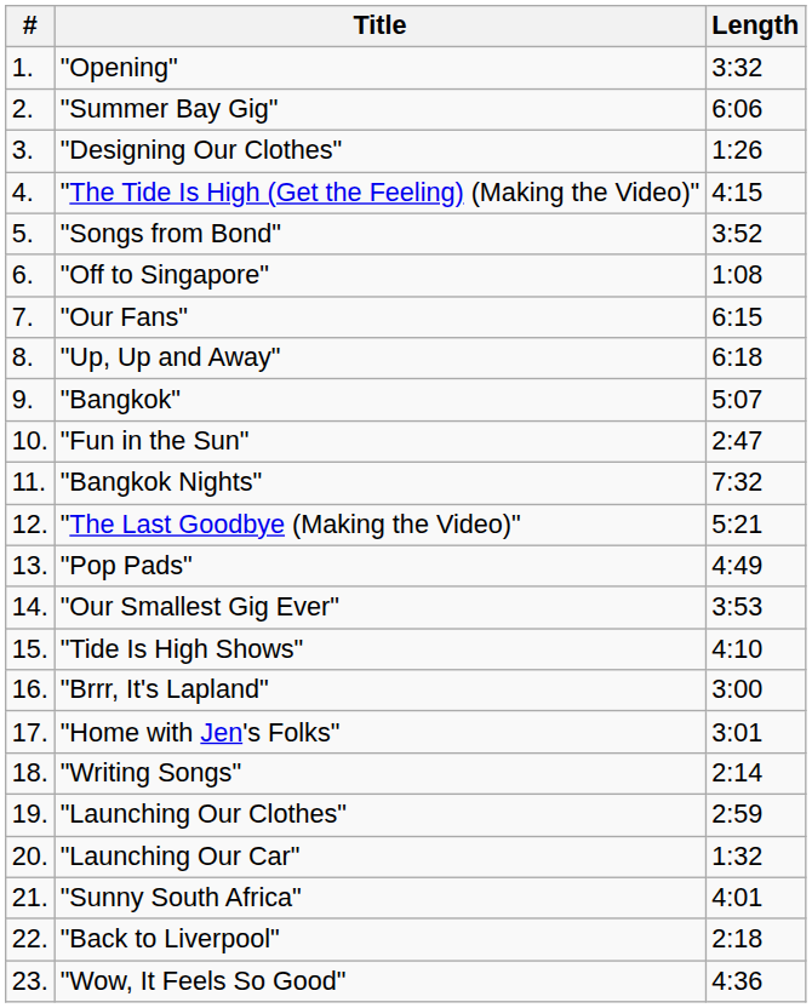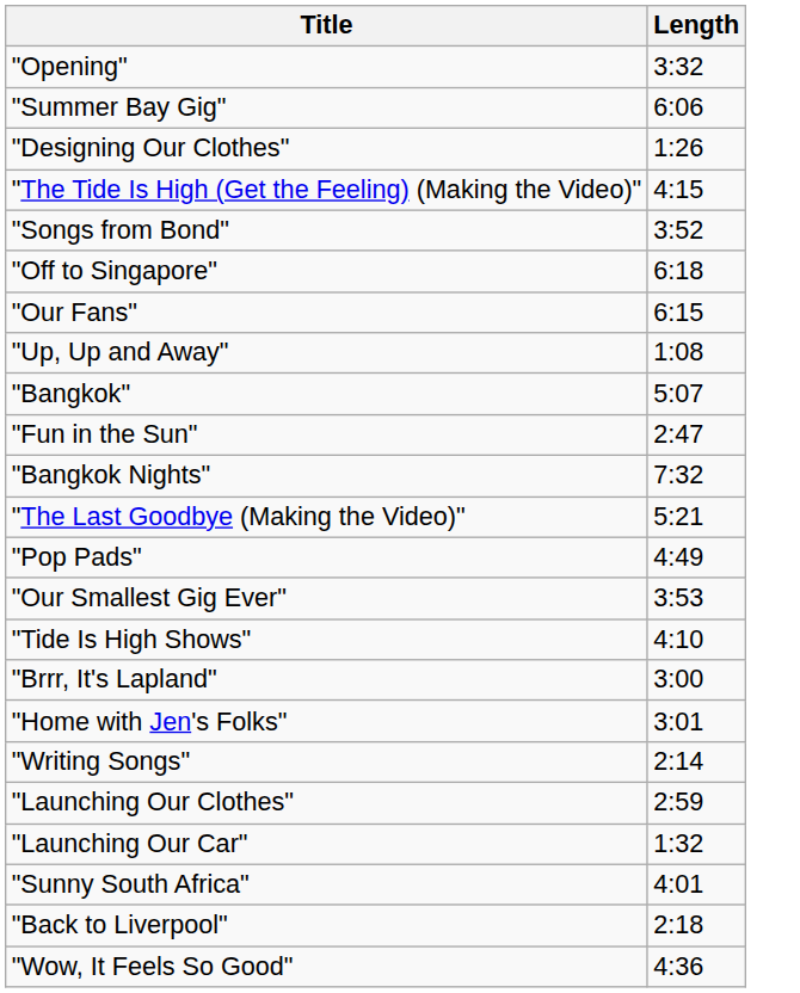 <table class="wikitable">
 <tr>
-<th bgcolor="#ebf5ff">#</th>
 <th bgcolor="#ebf5ff">Title</th>
 <th bgcolor="#ebf5ff">Length</th>
 </tr>
 <tr>
-<td>1.</td>
 <td>"Opening"</td>
 <td>3:32</td>
 </tr>
 <tr>
-<td>2.</td>
 <td>"Summer Bay Gig"</td>
 <td>6:06</td>
 </tr>
 <tr>
-<td>3.</td>
 <td>"Designing Our Clothes"</td>
 <td>1:26</td>
 </tr>
 <tr>
-<td>4.</td>
 <td>"<a href='#'>The Tide Is High (Get the Feeling)</a> (Making the Video)"</td>
 <td>4:15</td>
 </tr>
 <tr>
-<td>5.</td>
 <td>"Songs from Bond"</td>
 <td>3:52</td>
 </tr>
 <tr>
-<td>6.</td>
 <td>"Off to Singapore"</td>
-<td>1:08</td>
+<td>6:18</td>
 </tr>
 <tr>
-<td>7.</td>
 <td>"Our Fans"</td>
 <td>6:15</td>
 </tr>
 <tr>
-<td>8.</td>
 <td>"Up, Up and Away"</td>
-<td>6:18</td>
+<td>1:08</td>
 </tr>
 <tr>
-<td>9.</td>
 <td>"Bangkok"</td>
 <td>5:07</td>
 </tr>
 <tr>
-<td>10.</td>
 <td>"Fun in the Sun"</td>
 <td>2:47</td>
 </tr>
 <tr>
-<td>11.</td>
 <td>"Bangkok Nights"</td>
 <td>7:32</td>
 </tr>
 <tr>
-<td>12.</td>
 <td>"<a href='#'>The Last Goodbye</a> (Making the Video)"</td>
 <td>5:21</td>
 </tr>
 <tr>
-<td>13.</td>
 <td>"Pop Pads"</td>
 <td>4:49</td>
 </tr>
 <tr>
-<td>14.</td>
 <td>"Our Smallest Gig Ever"</td>
 <td>3:53</td>
 </tr>
 <tr>
-<td>15.</td>
 <td>"Tide Is High Shows"</td>
 <td>4:10</td>
 </tr>
 <tr>
-<td>16.</td>
 <td>"Brrr, It's Lapland"</td>
 <td>3:00</td>
 </tr>
 <tr>
-<td>17.</td>
 <td>"Home with <a href='#'>Jen</a>'s Folks"</td>
 <td>3:01</td>
 </tr>
 <tr>
-<td>18.</td>
 <td>"Writing Songs"</td>
 <td>2:14</td>
 </tr>
 <tr>
-<td>19.</td>
 <td>"Launching Our Clothes"</td>
 <td>2:59</td>
 </tr>
 <tr>
-<td>20.</td>
 <td>"Launching Our Car"</td>
 <td>1:32</td>
 </tr>
 <tr>
-<td>21.</td>
 <td>"Sunny South Africa"</td>
 <td>4:01</td>
 </tr>
 <tr>
-<td>22.</td>
 <td>"Back to Liverpool"</td>
 <td>2:18</td>
 </tr>
 <tr>
-<td>23.</td>
 <td>"Wow, It Feels So Good"</td>
 <td>4:36</td>
 </tr>
 </table>
